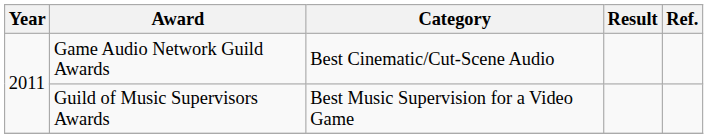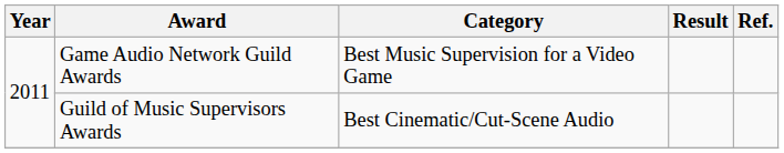 <table class="wikitable">
 <tr>
 <th>Year</th>
 <th>Award</th>
 <th>Category</th>
 <th>Result</th>
 <th class="unsortable">Ref.</th>
 </tr>
 <tr>
 <td rowspan="2">2011</td>
 <td>Game Audio Network Guild Awards</td>
-<td>Best Cinematic/Cut-Scene Audio</td>
+<td>Best Music Supervision for a Video Game</td>
 <td></td>
 <td style="text-align:center;"></td>
 </tr>
 <tr>
 <td>Guild of Music Supervisors Awards</td>
-<td>Best Music Supervision for a Video Game</td>
+<td>Best Cinematic/Cut-Scene Audio</td>
 <td></td>
 <td style="text-align:center;"></td>
 </tr>
 <tr>
 </tr>
 </table>
